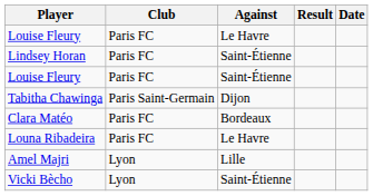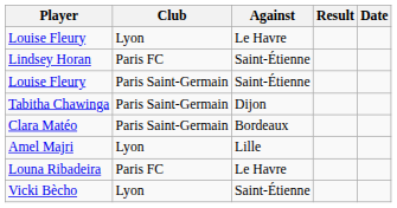 <table class="wikitable sortable">
 <tr>
 <th>Player</th>
 <th>Club</th>
 <th>Against</th>
 <th>Result</th>
 <th>Date</th>
 </tr>
 <tr>
 <td> <a href='#'>Louise Fleury</a></td>
-<td>Paris FC</td>
+<td>Lyon</td>
 <td>Le Havre</td>
 <td></td>
 <td></td>
 </tr>
 <tr>
 <td> <a href='#'>Lindsey Horan</a></td>
 <td>Paris FC</td>
 <td>Saint-Étienne</td>
 <td></td>
 <td></td>
 </tr>
 <tr>
 <td> <a href='#'>Louise Fleury</a></td>
-<td>Paris FC</td>
+<td>Paris Saint-Germain</td>
 <td>Saint-Étienne</td>
 <td></td>
 <td></td>
 </tr>
 <tr>
 <td> <a href='#'>Tabitha Chawinga</a></td>
 <td>Paris Saint-Germain</td>
 <td>Dijon</td>
 <td></td>
 <td></td>
 </tr>
 <tr>
 <td> <a href='#'>Clara Matéo</a></td>
-<td>Paris FC</td>
+<td>Paris Saint-Germain</td>
 <td>Bordeaux</td>
+<td></td>
+<td></td>
+</tr>
+<tr>
+<td> <a href='#'>Amel Majri</a></td>
+<td>Lyon</td>
+<td>Lille</td>
 <td></td>
 <td></td>
 </tr>
 <tr>
 <td> <a href='#'>Louna Ribadeira</a></td>
 <td>Paris FC</td>
 <td>Le Havre</td>
 <td></td>
 <td></td>
 </tr>
 <tr>
-<td> <a href='#'>Amel Majri</a></td>
-<td>Lyon</td>
-<td>Lille</td>
-<td></td>
-<td></td>
-</tr>
-<tr>
 <td> <a href='#'>Vicki Bècho</a></td>
 <td>Lyon</td>
 <td>Saint-Étienne</td>
 <td></td>
 <td></td>
 </tr>
 </table>
